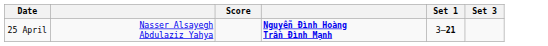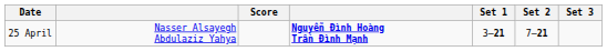 <table class="wikitable" style="text-align: center; font-size:90%">
 <tr>
 <th width="60">Date</th>
 <th align="right" width="230"></th>
 <th width="60">Score</th>
 <th align="left" width="230"></th>
 <th width="50">Set 1</th>
+<th width="50">Set 2</th>
 <th width="50">Set 3</th>
 </tr>
 <tr>
 <td>25 April<br></td>
 <td align="right"><a href='#'>Nasser Alsayegh</a> <br><a href='#'>Abdulaziz Yahya</a> </td>
 <td align="center"></td>
 <td align="left"><strong> <a href='#'>Nguyễn Đình Hoàng</a><br> <a href='#'>Trần Đình Mạnh</a></strong></td>
 <td>3–<strong>21</strong></td>
+<td>7–<strong>21</strong></td>
 <td></td>
 </tr>
 </table>
